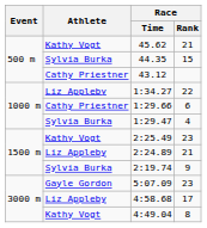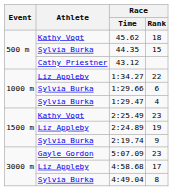 <table class="wikitable" border="1" style="font-size:90%">
 <tr>
 <th rowspan=2>Event</th>
 <th rowspan=2>Athlete</th>
 <th colspan=2>Race</th>
 </tr>
 <tr>
 <th>Time</th>
 <th>Rank</th>
 </tr>
 <tr>
 <td rowspan=3>500 m</td>
 <td><a href='#'>Kathy Vogt</a></td>
 <td align=center>45.62</td>
-<td align=center>21</td>
+<td align=center>18</td>
 </tr>
 <tr>
 <td><a href='#'>Sylvia Burka</a></td>
 <td align=center>44.35</td>
 <td align=center>15</td>
 </tr>
 <tr>
 <td><a href='#'>Cathy Priestner</a></td>
 <td align=center>43.12</td>
 <td align=center></td>
 </tr>
 <tr>
 <td rowspan=3>1000 m</td>
 <td><a href='#'>Liz Appleby</a></td>
 <td align=center>1:34.27</td>
 <td align=center>22</td>
 </tr>
 <tr>
-<td><a href='#'>Cathy Priestner</a></td>
+<td><a href='#'>Sylvia Burka</a></td>
 <td align=center>1:29.66</td>
 <td align=center>6</td>
 </tr>
 <tr>
 <td><a href='#'>Sylvia Burka</a></td>
 <td align=center>1:29.47</td>
 <td align=center>4</td>
 </tr>
 <tr>
 <td rowspan=3>1500 m</td>
 <td><a href='#'>Kathy Vogt</a></td>
 <td align=center>2:25.49</td>
 <td align=center>23</td>
 </tr>
 <tr>
 <td><a href='#'>Liz Appleby</a></td>
 <td align=center>2:24.89</td>
-<td align=center>21</td>
+<td align=center>19</td>
 </tr>
 <tr>
 <td><a href='#'>Sylvia Burka</a></td>
 <td align=center>2:19.74</td>
 <td align=center>9</td>
 </tr>
 <tr>
 <td rowspan=3>3000 m</td>
 <td><a href='#'>Gayle Gordon</a></td>
 <td align=center>5:07.09</td>
 <td align=center>23</td>
 </tr>
 <tr>
 <td><a href='#'>Liz Appleby</a></td>
 <td align=center>4:58.68</td>
 <td align=center>17</td>
 </tr>
 <tr>
-<td><a href='#'>Kathy Vogt</a></td>
+<td><a href='#'>Sylvia Burka</a></td>
 <td align=center>4:49.04</td>
 <td align=center>8</td>
 </tr>
 </table>
